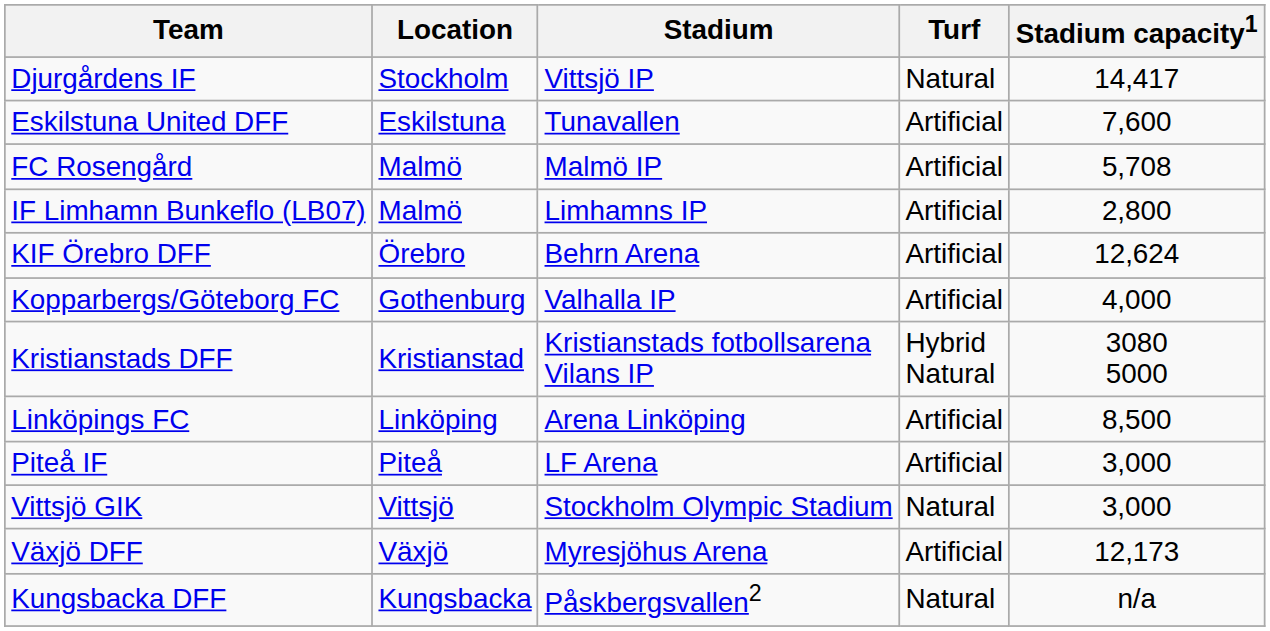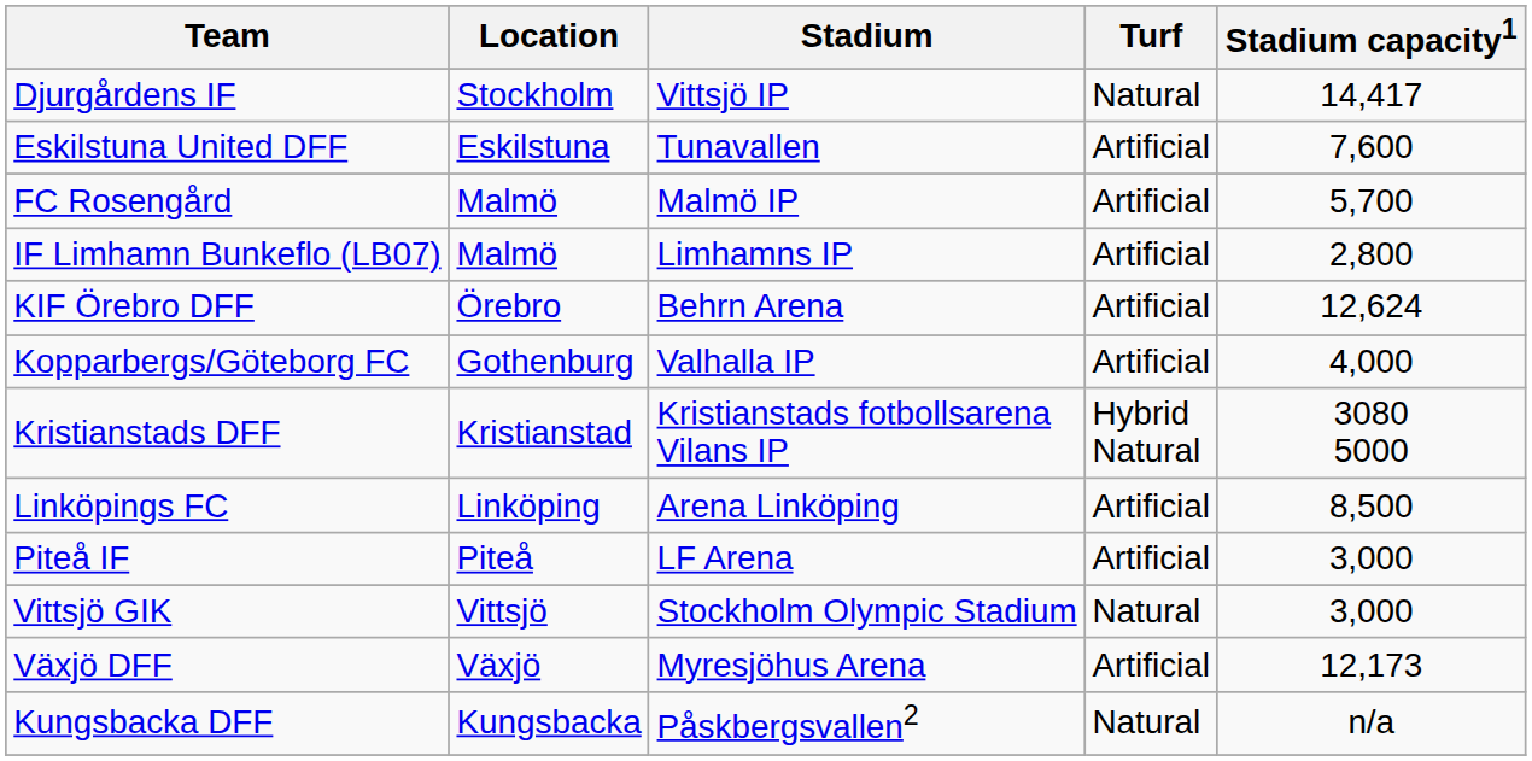 <table class="wikitable sortable" style="text-align: left;">
 <tr>
 <th>Team</th>
 <th>Location</th>
 <th>Stadium</th>
 <th>Turf</th>
 <th>Stadium capacity<sup>1</sup></th>
 </tr>
 <tr>
 <td><a href='#'>Djurgårdens IF</a></td>
 <td><a href='#'>Stockholm</a></td>
 <td><a href='#'>Vittsjö IP</a></td>
 <td>Natural</td>
 <td align="center">14,417</td>
 </tr>
 <tr>
 <td><a href='#'>Eskilstuna United DFF</a></td>
 <td><a href='#'>Eskilstuna</a></td>
 <td><a href='#'>Tunavallen</a></td>
 <td>Artificial</td>
 <td align="center">7,600</td>
 </tr>
 <tr>
 <td><a href='#'>FC Rosengård</a></td>
 <td><a href='#'>Malmö</a></td>
 <td><a href='#'>Malmö IP</a></td>
 <td>Artificial</td>
-<td align="center">5,708</td>
+<td align="center">5,700</td>
 </tr>
 <tr>
 <td><a href='#'>IF Limhamn Bunkeflo (LB07)</a></td>
 <td><a href='#'>Malmö</a></td>
 <td><a href='#'>Limhamns IP</a></td>
 <td>Artificial</td>
 <td align="center">2,800</td>
 </tr>
 <tr>
 <td><a href='#'>KIF Örebro DFF</a></td>
 <td><a href='#'>Örebro</a></td>
 <td><a href='#'>Behrn Arena</a></td>
 <td>Artificial</td>
 <td align="center">12,624</td>
 </tr>
 <tr>
 <td><a href='#'>Kopparbergs/Göteborg FC</a></td>
 <td><a href='#'>Gothenburg</a></td>
 <td><a href='#'>Valhalla IP</a></td>
 <td>Artificial</td>
 <td align="center">4,000</td>
 </tr>
 <tr>
 <td><a href='#'>Kristianstads DFF</a></td>
 <td><a href='#'>Kristianstad</a></td>
 <td><a href='#'>Kristianstads fotbollsarena</a><br><a href='#'>Vilans IP</a></td>
 <td>Hybrid<br>Natural</td>
 <td align="center">3080<br>5000</td>
 </tr>
 <tr>
 <td><a href='#'>Linköpings FC</a></td>
 <td><a href='#'>Linköping</a></td>
 <td><a href='#'>Arena Linköping</a></td>
 <td>Artificial</td>
 <td align="center">8,500</td>
 </tr>
 <tr>
 <td><a href='#'>Piteå IF</a></td>
 <td><a href='#'>Piteå</a></td>
 <td><a href='#'>LF Arena</a></td>
 <td>Artificial</td>
 <td align="center">3,000</td>
 </tr>
 <tr>
 <td><a href='#'>Vittsjö GIK</a></td>
 <td><a href='#'>Vittsjö</a></td>
 <td><a href='#'>Stockholm Olympic Stadium</a></td>
 <td>Natural</td>
 <td align="center">3,000</td>
 </tr>
 <tr>
 <td><a href='#'>Växjö DFF</a></td>
 <td><a href='#'>Växjö</a></td>
 <td><a href='#'>Myresjöhus Arena</a></td>
 <td>Artificial</td>
 <td align="center">12,173</td>
 </tr>
 <tr>
 <td><a href='#'>Kungsbacka DFF</a></td>
 <td><a href='#'>Kungsbacka</a></td>
 <td><a href='#'>Påskbergsvallen</a><sup>2</sup></td>
 <td>Natural</td>
 <td align="center">n/a</td>
 </tr>
 </table>
